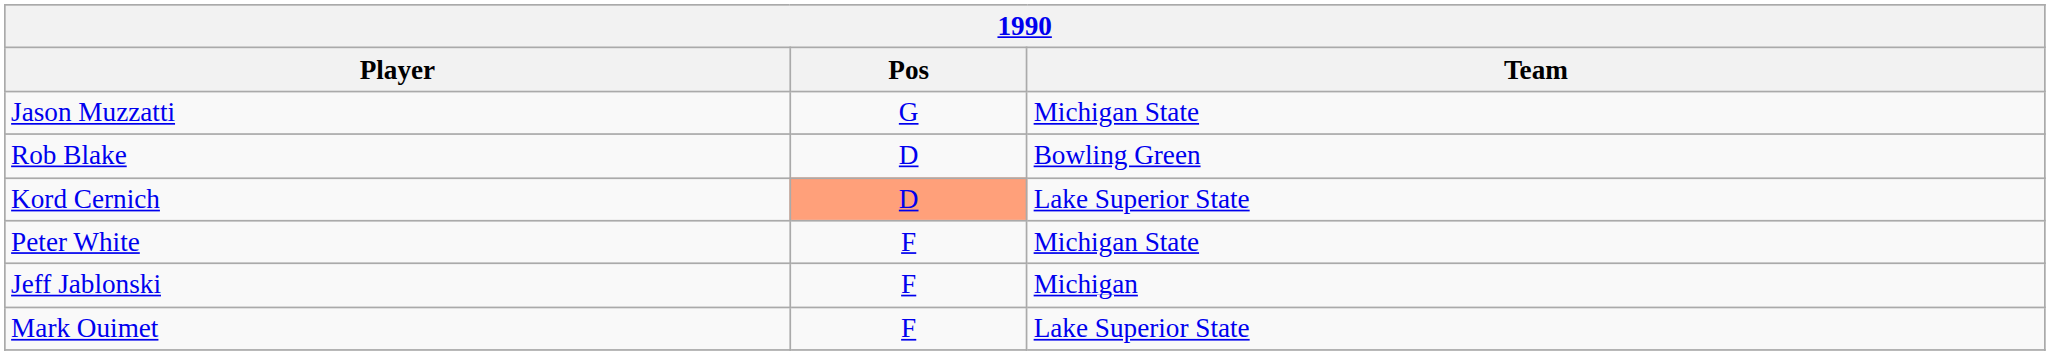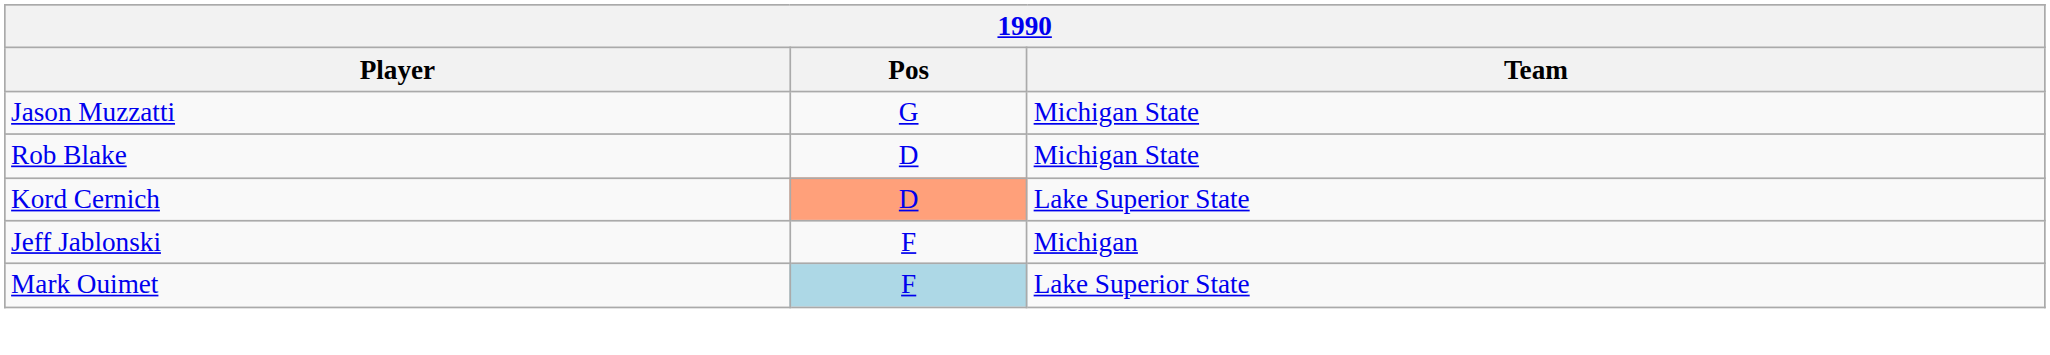 <table class="wikitable" width=95%>
 <tr>
 <th colspan=3><a href='#'>1990</a></th>
 </tr>
 <tr>
 <th>Player</th>
 <th>Pos</th>
 <th>Team</th>
 </tr>
 <tr>
 <td><a href='#'>Jason Muzzatti</a></td>
 <td style="text-align:center;"><a href='#'>G</a></td>
 <td><a href='#'>Michigan State</a></td>
 </tr>
 <tr>
 <td><a href='#'>Rob Blake</a></td>
 <td style="text-align:center;"><a href='#'>D</a></td>
-<td><a href='#'>Bowling Green</a></td>
+<td><a href='#'>Michigan State</a></td>
 </tr>
 <tr>
 <td><a href='#'>Kord Cernich</a></td>
 <td style="background: lightsalmon; text-align:center;"><a href='#'>D</a></td>
 <td><a href='#'>Lake Superior State</a></td>
-</tr>
-<tr>
-<td><a href='#'>Peter White</a></td>
-<td style="text-align:center;"><a href='#'>F</a></td>
-<td><a href='#'>Michigan State</a></td>
 </tr>
 <tr>
 <td><a href='#'>Jeff Jablonski</a></td>
 <td style="text-align:center;"><a href='#'>F</a></td>
 <td><a href='#'>Michigan</a></td>
 </tr>
 <tr>
 <td><a href='#'>Mark Ouimet</a></td>
-<td style="text-align:center;"><a href='#'>F</a></td>
+<td style="background: lightblue; text-align:center;"><a href='#'>F</a></td>
 <td><a href='#'>Lake Superior State</a></td>
 </tr>
 </table>
